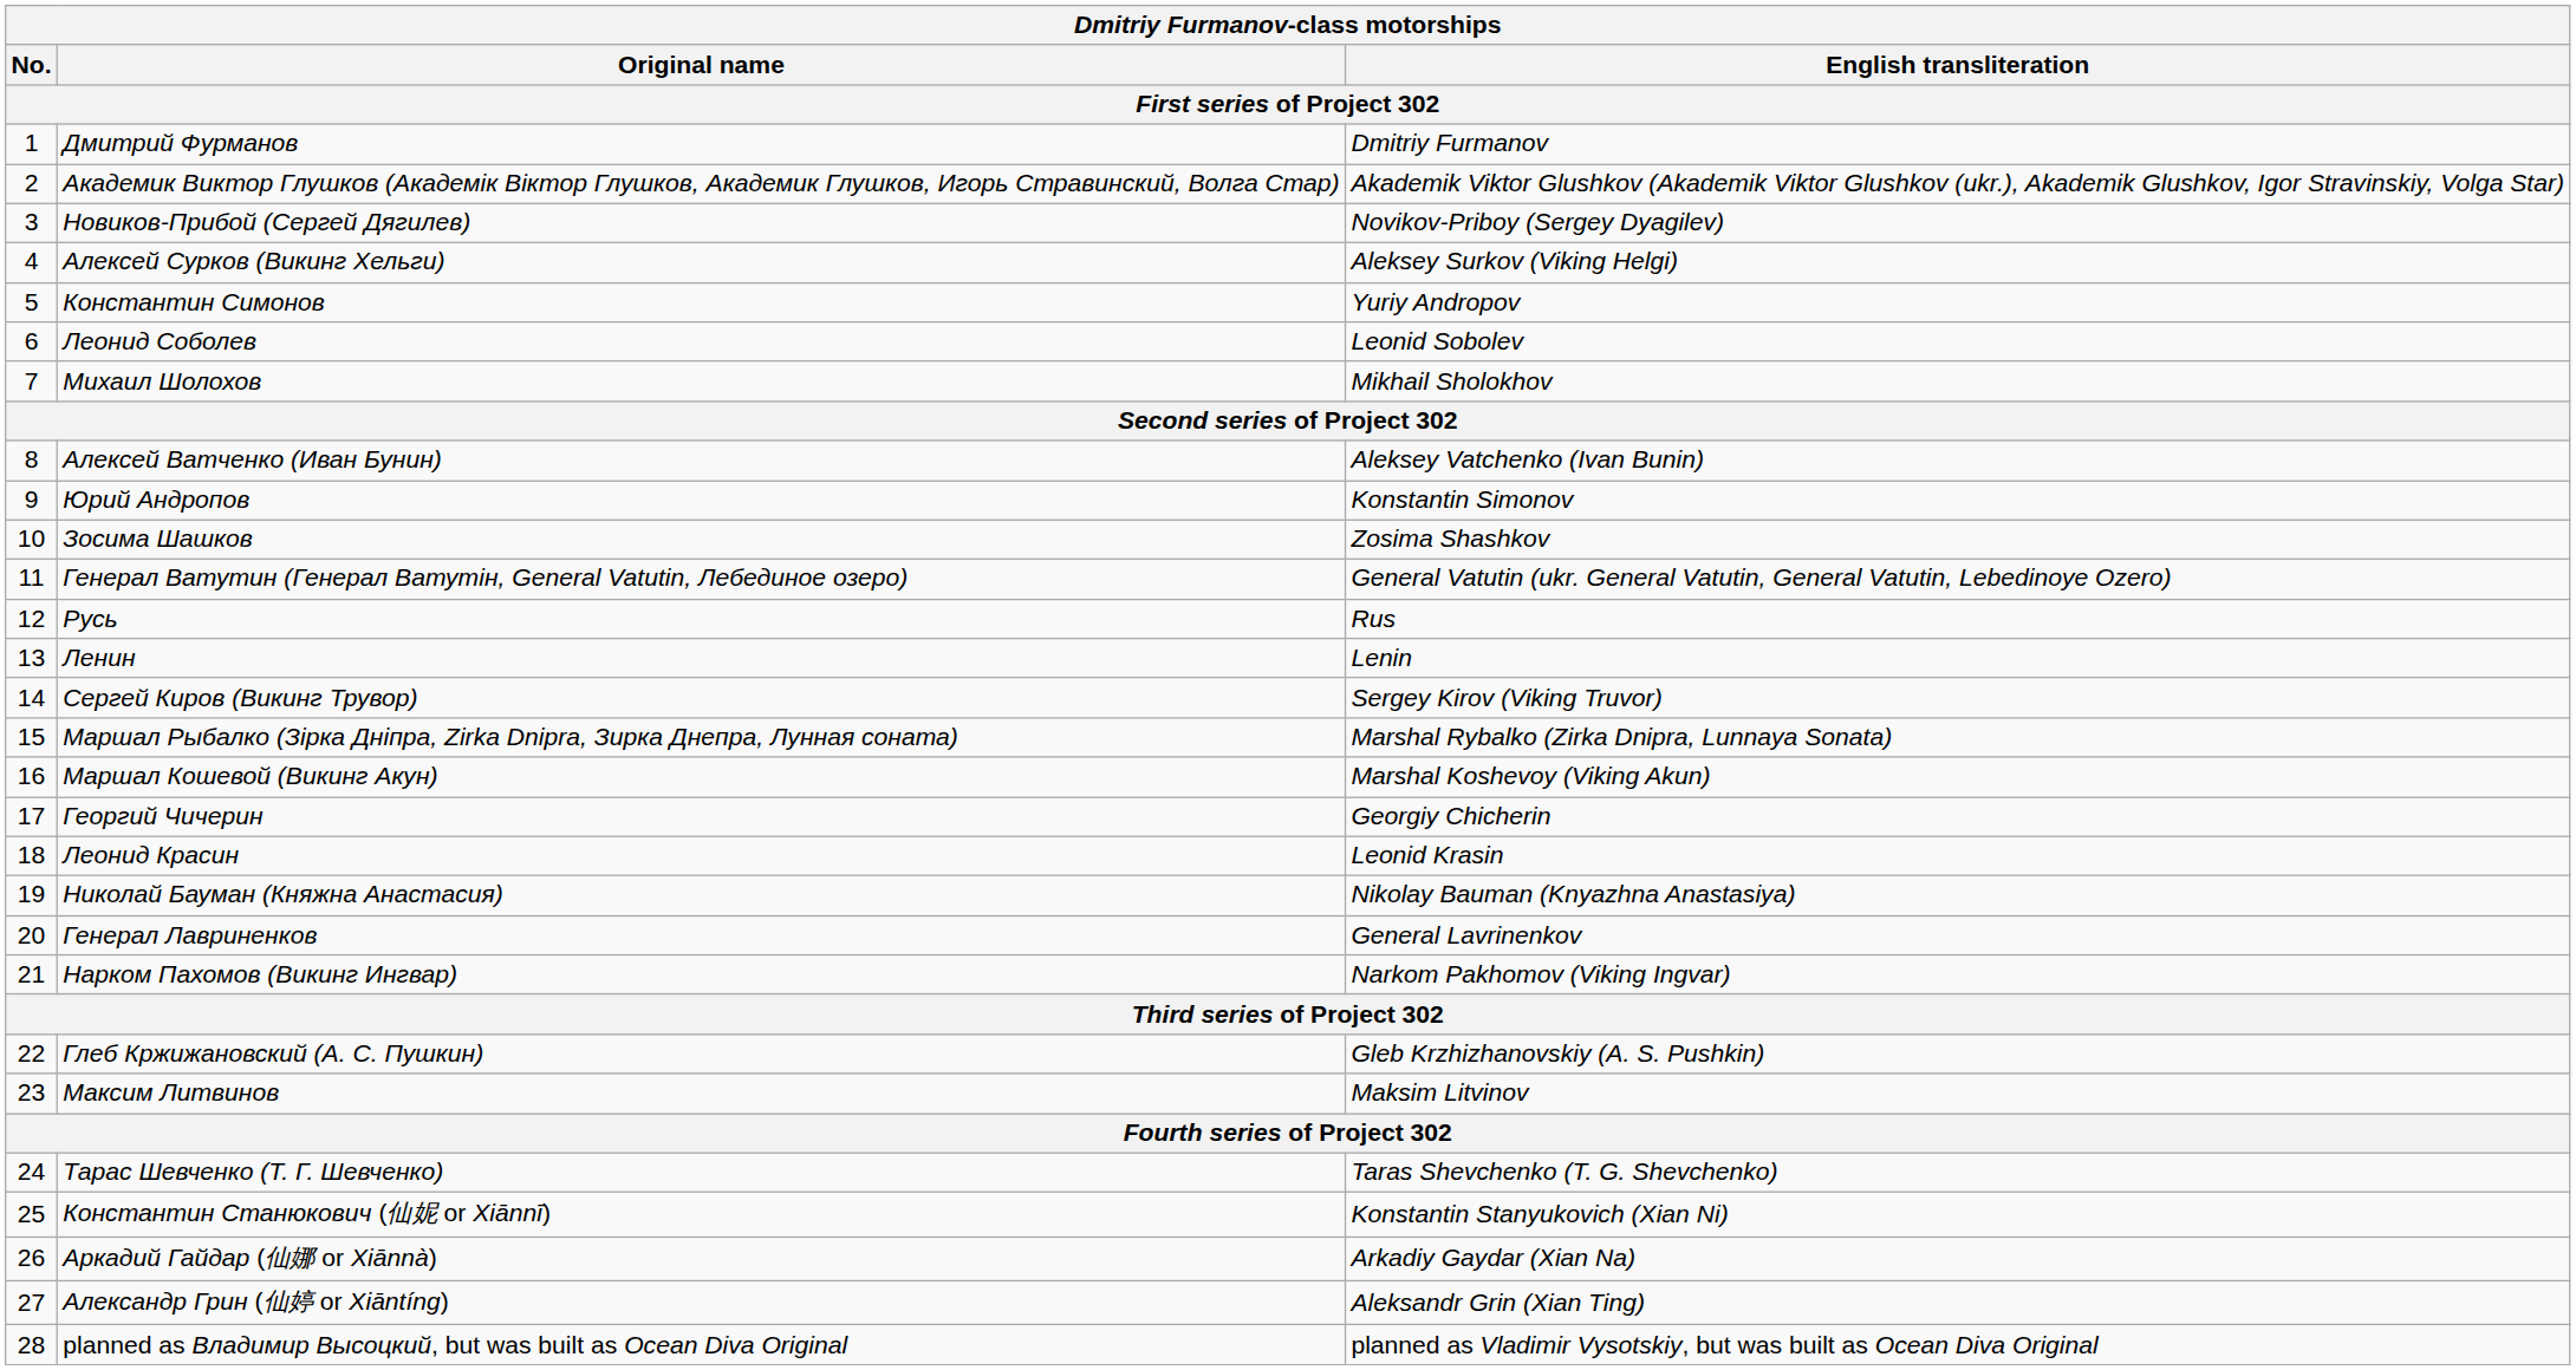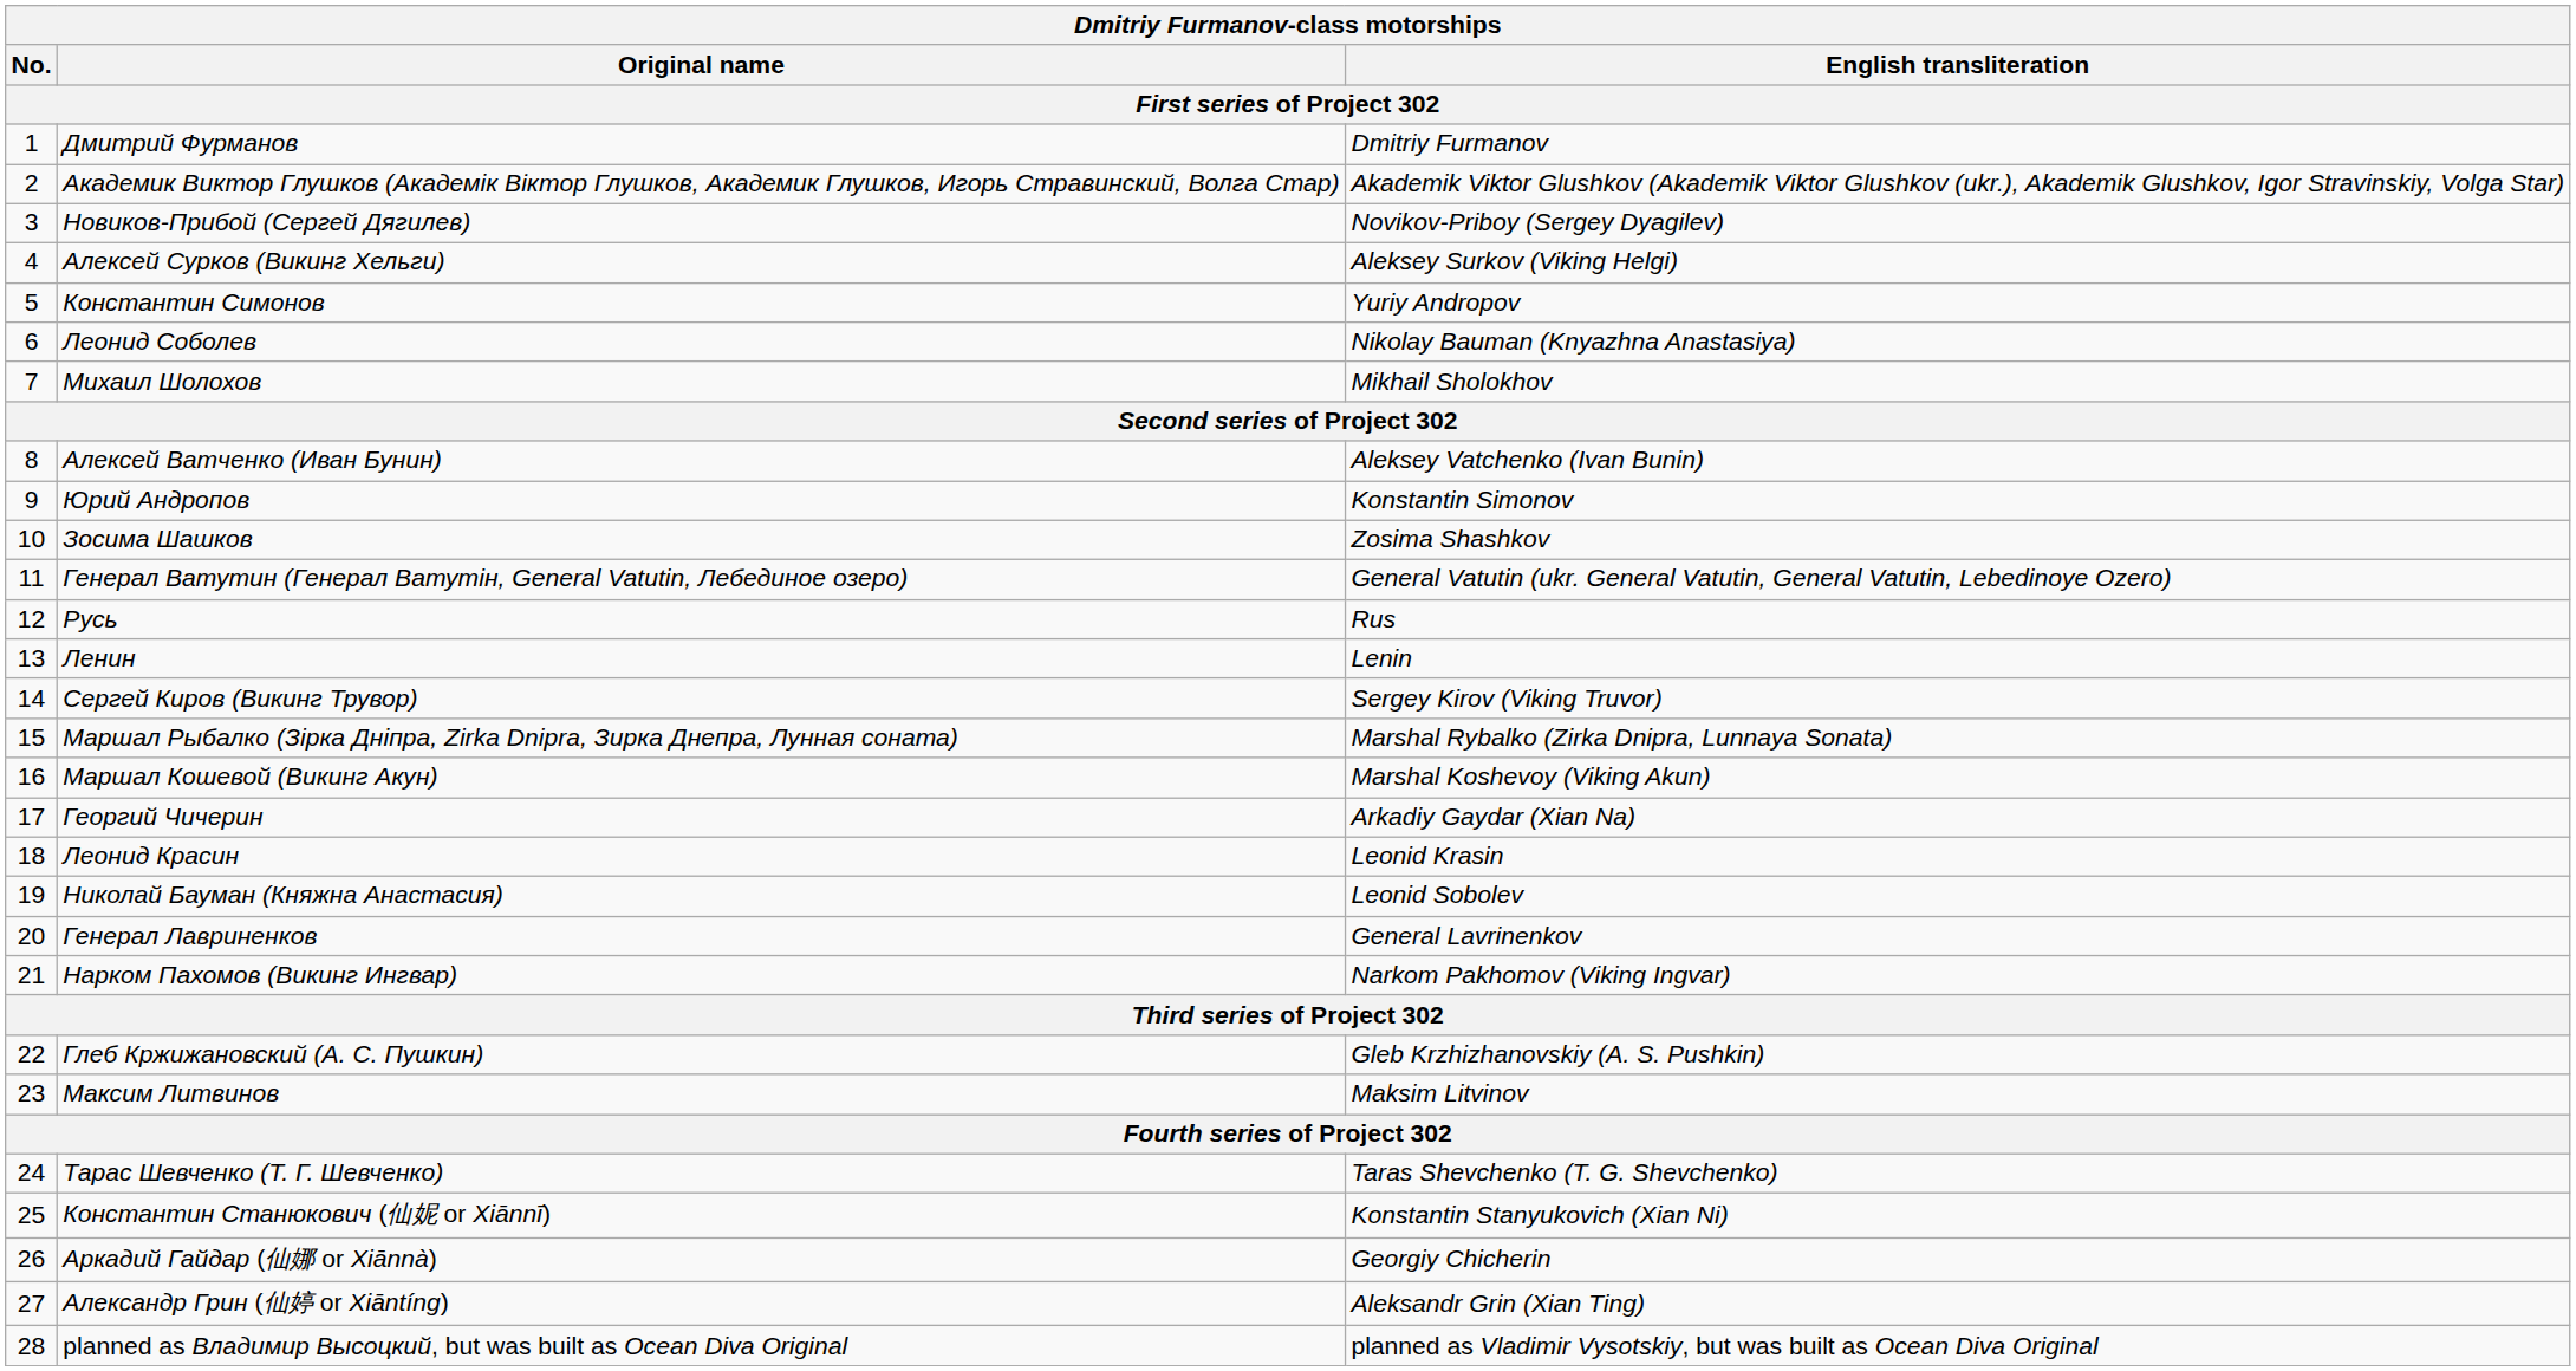 <table class="wikitable" style="text-align:center">
 <tr>
 <th colspan="3" style="text-align:center"><em>Dmitriy Furmanov</em>-class motorships</th>
 </tr>
 <tr>
 <th>No.</th>
 <th align=Left>Original name</th>
 <th align=Left>English transliteration</th>
 </tr>
 <tr>
 <th colspan="3" style="text-align:center"><em>First series</em> of Project 302</th>
 </tr>
 <tr>
 <td>1</td>
 <td align=Left><em>Дмитрий Фурманов</em></td>
 <td align=Left><em>Dmitriy Furmanov</em></td>
 </tr>
 <tr>
 <td>2</td>
 <td align=Left><em>Академик Виктор Глушков (Академiк Віктор Глушков, Академик Глушков, Игорь Стравинский, Волга Стар)</em></td>
 <td align=Left><em>Akademik Viktor Glushkov (Akademik Viktor Glushkov (ukr.), Akademik Glushkov, Igor Stravinskiy, Volga Star)</em></td>
 </tr>
 <tr>
 <td>3</td>
 <td align=Left><em>Новиков-Прибой (Сергей Дягилев)</em></td>
 <td align=Left><em>Novikov-Priboy (Sergey Dyagilev)</em></td>
 </tr>
 <tr>
 <td>4</td>
 <td align=Left><em>Алексей Сурков (Викинг Хельги)</em></td>
 <td align=Left><em>Aleksey Surkov (Viking Helgi)</em></td>
 </tr>
 <tr>
 <td>5</td>
 <td align=Left><em>Константин Симонов</em></td>
 <td align=Left><em>Yuriy Andropov</em></td>
 </tr>
 <tr>
 <td>6</td>
 <td align=Left><em>Леонид Соболев</em></td>
-<td align=Left><em>Leonid Sobolev</em></td>
+<td align=Left><em>Nikolay Bauman (Knyazhna Anastasiya)</em></td>
 </tr>
 <tr>
 <td>7</td>
 <td align=Left><em>Михаил Шолохов</em></td>
 <td align=Left><em>Mikhail Sholokhov</em></td>
 </tr>
 <tr>
 <th colspan="3" style="text-align:center"><em>Second series</em> of Project 302</th>
 </tr>
 <tr>
 <td>8</td>
 <td align=Left><em>Алексей Ватченко (Иван Бунин)</em></td>
 <td align=Left><em>Aleksey Vatchenko (Ivan Bunin)</em></td>
 </tr>
 <tr>
 <td>9</td>
 <td align=Left><em>Юрий Андропов</em></td>
 <td align=Left><em>Konstantin Simonov</em></td>
 </tr>
 <tr>
 <td>10</td>
 <td align=Left><em>Зосима Шашков</em></td>
 <td align=Left><em>Zosima Shashkov</em></td>
 </tr>
 <tr>
 <td>11</td>
 <td align=Left><em>Генерал Ватутин (Генерал Ватутiн, General Vatutin, Лебединое озеро)</em></td>
 <td align=Left><em>General Vatutin (ukr. General Vatutin, General Vatutin, Lebedinoye Ozero)</em></td>
 </tr>
 <tr>
 <td>12</td>
 <td align=Left><em>Русь</em></td>
 <td align=Left><em>Rus</em></td>
 </tr>
 <tr>
 <td>13</td>
 <td align=Left><em>Ленин</em></td>
 <td align=Left><em>Lenin</em></td>
 </tr>
 <tr>
 <td>14</td>
 <td align=Left><em>Сергей Киров (Викинг Трувор)</em></td>
 <td align=Left><em>Sergey Kirov (Viking Truvor)</em></td>
 </tr>
 <tr>
 <td>15</td>
 <td align=Left><em>Маршал Рыбалко (Зiрка Днiпра, Zirka Dnipra, Зирка Днепра, Лунная соната)</em></td>
 <td align=Left><em>Marshal Rybalko (Zirka Dnipra, Lunnaya Sonata)</em></td>
 </tr>
 <tr>
 <td>16</td>
 <td align=Left><em>Маршал Кошевой (Викинг Акун)</em></td>
 <td align=Left><em>Marshal Koshevoy (Viking Akun)</em></td>
 </tr>
 <tr>
 <td>17</td>
 <td align=Left><em>Георгий Чичерин</em></td>
-<td align=Left><em>Georgiy Chicherin</em></td>
+<td align=Left><em>Arkadiy Gaydar (Xian Na)</em></td>
 </tr>
 <tr>
 <td>18</td>
 <td align=Left><em>Леонид Красин</em></td>
 <td align=Left><em>Leonid Krasin</em></td>
 </tr>
 <tr>
 <td>19</td>
 <td align=Left><em>Николай Бауман (Княжна Анастасия)</em></td>
-<td align=Left><em>Nikolay Bauman (Knyazhna Anastasiya)</em></td>
+<td align=Left><em>Leonid Sobolev</em></td>
 </tr>
 <tr>
 <td>20</td>
 <td align=Left><em>Генерал Лавриненков</em></td>
 <td align=Left><em>General Lavrinenkov</em></td>
 </tr>
 <tr>
 <td>21</td>
 <td align=Left><em>Нарком Пахомов (Викинг Ингвар)</em></td>
 <td align=Left><em>Narkom Pakhomov (Viking Ingvar)</em></td>
 </tr>
 <tr>
 <th colspan="3" style="text-align:center"><em>Third series</em> of Project 302</th>
 </tr>
 <tr>
 <td>22</td>
 <td align=Left><em>Глеб Кржижановский (А. С. Пушкин)</em></td>
 <td align=Left><em>Gleb Krzhizhanovskiy (A. S. Pushkin)</em></td>
 </tr>
 <tr>
 <td>23</td>
 <td align=Left><em>Максим Литвинов</em></td>
 <td align=Left><em>Maksim Litvinov</em></td>
 </tr>
 <tr>
 <th colspan="3" style="text-align:center"><em>Fourth series</em> of Project 302</th>
 </tr>
 <tr>
 <td>24</td>
 <td align=Left><em>Тарас Шевченко (Т. Г. Шевченко)</em></td>
 <td align=Left><em>Taras Shevchenko (T. G. Shevchenko)</em></td>
 </tr>
 <tr>
 <td>25</td>
 <td align=Left><em>Константин Станюкович</em> (<em>仙妮</em> or <em>Xiānnī</em>)</td>
 <td align=Left><em>Konstantin Stanyukovich (Xian Ni)</em></td>
 </tr>
 <tr>
 <td>26</td>
 <td align=Left><em>Аркадий Гайдар</em> (<em>仙娜</em> or <em>Xiānnà</em>)</td>
-<td align=Left><em>Arkadiy Gaydar (Xian Na)</em></td>
+<td align=Left><em>Georgiy Chicherin</em></td>
 </tr>
 <tr>
 <td>27</td>
 <td align=Left><em>Александр Грин</em> (<em>仙婷</em> or <em>Xiāntíng</em>)</td>
 <td align=Left><em>Aleksandr Grin (Xian Ting)</em></td>
 </tr>
 <tr>
 <td>28</td>
 <td align=Left>planned as <em>Владимир Высоцкий</em>, but was built as <em>Ocean Diva Original</em></td>
 <td align=Left>planned as <em>Vladimir Vysotskiy</em>, but was built as <em>Ocean Diva Original</em></td>
 </tr>
 </table>
